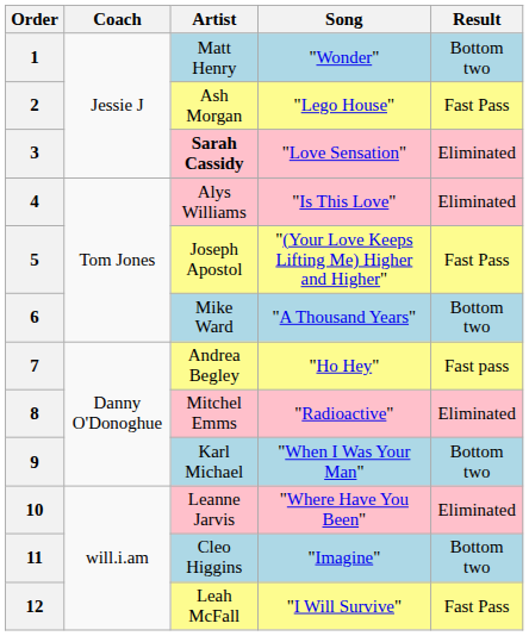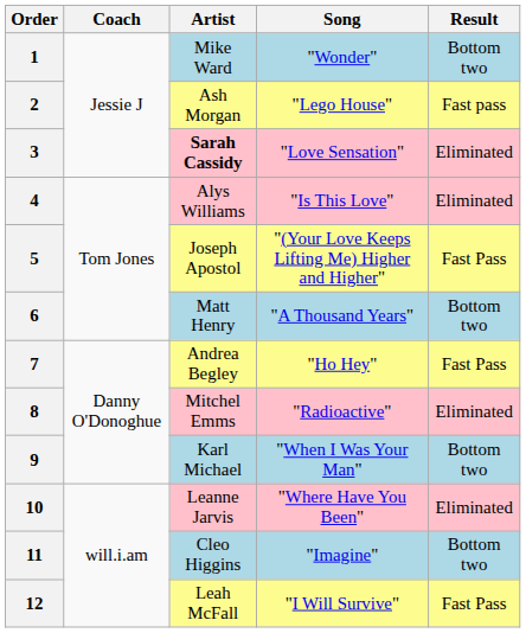 <table class="wikitable" style="text-align:center; width:75%;">
 <tr>
 <th scope="col" style="width:05%;">Order</th>
 <th scope="col" style="width:15%;">Coach</th>
 <th scope="col" style="width:15%;">Artist</th>
 <th scope="col" style="width:30%;">Song</th>
 <th scope="col" style="width:10%;">Result</th>
 </tr>
 <tr>
 <th scope="col">1</th>
 <td rowspan="3">Jessie J</td>
-<td style="background:lightblue;">Matt Henry</td>
+<td style="background:lightblue;">Mike Ward</td>
 <td style="background:lightblue;">"<a href='#'>Wonder</a>"</td>
 <td style="background:lightblue;">Bottom two</td>
 </tr>
 <tr>
 <th scope="col">2</th>
 <td style="background:#fdfc8f;">Ash Morgan</td>
 <td style="background:#fdfc8f;">"<a href='#'>Lego House</a>"</td>
-<td style="background:#fdfc8f;">Fast Pass</td>
+<td style="background:#fdfc8f;">Fast pass</td>
 </tr>
 <tr>
 <th scope="col">3</th>
 <td style="background:pink;"><strong>Sarah Cassidy</strong></td>
 <td style="background:pink;">"<a href='#'>Love Sensation</a>"</td>
 <td style="background:pink;">Eliminated</td>
 </tr>
 <tr>
 <th scope="col">4</th>
 <td rowspan="3">Tom Jones</td>
 <td style="background:pink;">Alys Williams</td>
 <td style="background:pink;">"<a href='#'>Is This Love</a>"</td>
 <td style="background:pink;">Eliminated</td>
 </tr>
 <tr>
 <th scope="col">5</th>
 <td style="background:#fdfc8f;">Joseph Apostol</td>
 <td style="background:#fdfc8f;">"<a href='#'>(Your Love Keeps Lifting Me) Higher and Higher</a>"</td>
 <td style="background:#fdfc8f;">Fast Pass</td>
 </tr>
 <tr>
 <th scope="col">6</th>
-<td style="background:lightblue;">Mike Ward</td>
+<td style="background:lightblue;">Matt Henry</td>
 <td style="background:lightblue;">"<a href='#'>A Thousand Years</a>"</td>
 <td style="background:lightblue;">Bottom two</td>
 </tr>
 <tr>
 <th scope="col">7</th>
 <td rowspan="3">Danny O'Donoghue</td>
 <td style="background:#fdfc8f;">Andrea Begley</td>
 <td style="background:#fdfc8f;">"<a href='#'>Ho Hey</a>"</td>
-<td style="background:#fdfc8f;">Fast pass</td>
+<td style="background:#fdfc8f;">Fast Pass</td>
 </tr>
 <tr>
 <th scope="col">8</th>
 <td style="background:pink;">Mitchel Emms</td>
 <td style="background:pink;">"<a href='#'>Radioactive</a>"</td>
 <td style="background:pink;">Eliminated</td>
 </tr>
 <tr>
 <th scope="col">9</th>
 <td style="background:lightblue;">Karl Michael</td>
 <td style="background:lightblue;">"<a href='#'>When I Was Your Man</a>"</td>
 <td style="background:lightblue;">Bottom two</td>
 </tr>
 <tr>
 <th scope="col">10</th>
 <td rowspan="3">will.i.am</td>
 <td style="background:pink;">Leanne Jarvis</td>
 <td style="background:pink;">"<a href='#'>Where Have You Been</a>"</td>
 <td style="background:pink;">Eliminated</td>
 </tr>
 <tr>
 <th scope="col">11</th>
 <td style="background:lightblue;">Cleo Higgins</td>
 <td style="background:lightblue;">"<a href='#'>Imagine</a>"</td>
 <td style="background:lightblue;">Bottom two</td>
 </tr>
 <tr>
 <th scope="col">12</th>
 <td style="background:#fdfc8f;">Leah McFall</td>
 <td style="background:#fdfc8f;">"<a href='#'>I Will Survive</a>"</td>
 <td style="background:#fdfc8f;">Fast Pass</td>
 </tr>
 </table>
